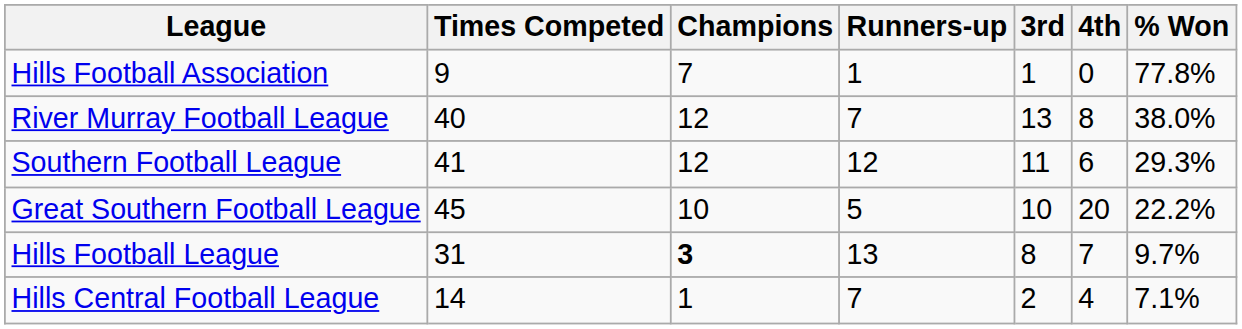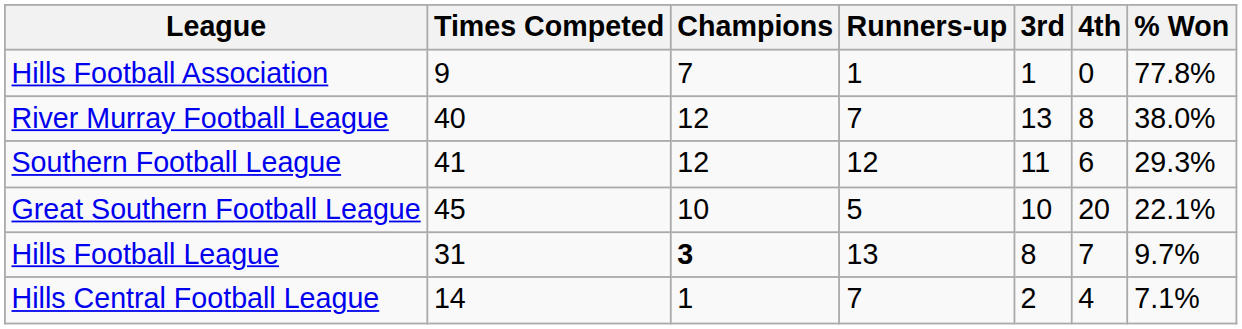 <table class="wikitable">
 <tr>
 <th>League</th>
 <th>Times Competed</th>
 <th>Champions</th>
 <th>Runners-up</th>
 <th>3rd</th>
 <th>4th</th>
 <th>% Won</th>
 </tr>
 <tr>
 <td><a href='#'>Hills Football Association</a></td>
 <td>9</td>
 <td>7</td>
 <td>1</td>
 <td>1</td>
 <td>0</td>
 <td>77.8%</td>
 </tr>
 <tr>
 <td><a href='#'>River Murray Football League</a></td>
 <td>40</td>
 <td>12</td>
 <td>7</td>
 <td>13</td>
 <td>8</td>
 <td>38.0%</td>
 </tr>
 <tr>
 <td><a href='#'>Southern Football League</a></td>
 <td>41</td>
 <td>12</td>
 <td>12</td>
 <td>11</td>
 <td>6</td>
 <td>29.3%</td>
 </tr>
 <tr>
 <td><a href='#'>Great Southern Football League</a></td>
 <td>45</td>
 <td>10</td>
 <td>5</td>
 <td>10</td>
 <td>20</td>
-<td>22.2%</td>
+<td>22.1%</td>
 </tr>
 <tr>
 <td><a href='#'>Hills Football League</a></td>
 <td>31</td>
 <td><strong>3</strong></td>
 <td>13</td>
 <td>8</td>
 <td>7</td>
 <td>9.7%</td>
 </tr>
 <tr>
 <td><a href='#'>Hills Central Football League</a></td>
 <td>14</td>
 <td>1</td>
 <td>7</td>
 <td>2</td>
 <td>4</td>
 <td>7.1%</td>
 </tr>
 </table>
